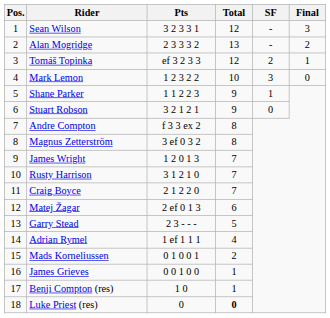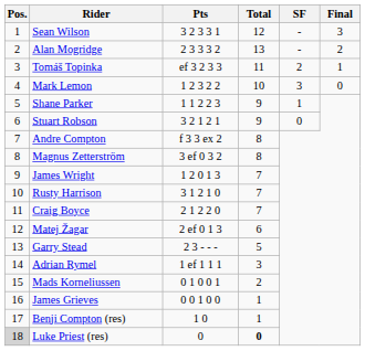 <table class=wikitable>
 <tr>
 <th width=25px>Pos.</th>
 <th width=180px>Rider</th>
 <th width=100px>Pts</th>
 <th width=50px>Total</th>
 <th width=50px>SF</th>
 <th width=50px>Final</th>
 </tr>
 <tr align=center >
 <td>1</td>
 <td align=left> <a href='#'>Sean Wilson</a></td>
 <td>3	2	3	3	1</td>
 <td>12</td>
 <td>-</td>
 <td>3</td>
 </tr>
 <tr align=center>
 <td>2</td>
 <td align=left> <a href='#'>Alan Mogridge</a></td>
 <td>2	3	3	3	2</td>
 <td>13</td>
 <td>-</td>
 <td>2</td>
 </tr>
 <tr align=center>
 <td>3</td>
 <td align=left> <a href='#'>Tomáš Topinka</a></td>
 <td>ef	3	2	3	3</td>
-<td>12</td>
+<td>11</td>
 <td>2</td>
 <td>1</td>
 </tr>
 <tr align=center>
 <td>4</td>
 <td align=left> <a href='#'>Mark Lemon</a></td>
 <td>1	2	3	2	2</td>
 <td>10</td>
 <td>3</td>
 <td>0</td>
 </tr>
 <tr align=center>
 <td>5</td>
 <td align=left> <a href='#'>Shane Parker</a></td>
 <td>1	1	2	2	3</td>
 <td>9</td>
 <td>1</td>
 </tr>
 <tr align=center>
 <td>6</td>
 <td align=left> <a href='#'>Stuart Robson</a></td>
 <td>3	2	1	2	1</td>
 <td>9</td>
 <td>0</td>
 </tr>
 <tr align=center>
 <td>7</td>
 <td align=left> <a href='#'>Andre Compton</a></td>
 <td>f	3	3	ex	2</td>
 <td>8</td>
 </tr>
 <tr align=center>
 <td>8</td>
 <td align=left> <a href='#'>Magnus Zetterström</a></td>
 <td>3	ef	0	3	2</td>
 <td>8</td>
 </tr>
 <tr align=center>
 <td>9</td>
 <td align=left> <a href='#'>James Wright</a></td>
 <td>1	2	0	1	3</td>
 <td>7</td>
 </tr>
 <tr align=center>
 <td>10</td>
 <td align=left> <a href='#'>Rusty Harrison</a></td>
 <td>3	1	2	1	0</td>
 <td>7</td>
 </tr>
 <tr align=center>
 <td>11</td>
 <td align=left> <a href='#'>Craig Boyce</a></td>
 <td>2	1	2	2	0</td>
 <td>7</td>
 </tr>
 <tr align=center>
 <td>12</td>
 <td align=left> <a href='#'>Matej Žagar</a></td>
 <td>2	ef	0	1	3</td>
 <td>6</td>
 </tr>
 <tr align=center>
 <td>13</td>
 <td align=left> <a href='#'>Garry Stead</a></td>
 <td>2	3 - - -</td>
 <td>5</td>
 </tr>
 <tr align=center>
 <td>14</td>
 <td align=left> <a href='#'>Adrian Rymel</a></td>
 <td>1	ef	1	1	1</td>
-<td>4</td>
+<td>3</td>
 </tr>
 <tr align=center>
 <td>15</td>
 <td align=left> <a href='#'>Mads Korneliussen</a></td>
 <td>0	1	0	0	1</td>
 <td>2</td>
 </tr>
 <tr align=center>
 <td>16</td>
 <td align=left> <a href='#'>James Grieves</a></td>
 <td>0	0	1	0	0</td>
 <td>1</td>
 </tr>
 <tr align=center>
 <td>17</td>
 <td align=left> <a href='#'>Benji Compton</a> (res)</td>
 <td>1	0</td>
 <td>1</td>
 </tr>
 <tr align=center>
-<td>18</td>
+<td style="background: lightgrey;">18</td>
 <td align=left> <a href='#'>Luke Priest</a> (res)</td>
 <td>0</td>
 <td><strong>0</strong></td>
 </tr>
 </table>
